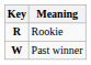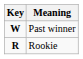 <table class="wikitable" style="font-size: 95%">
 <tr>
 <th>Key</th>
 <th>Meaning</th>
 </tr>
 <tr>
+<td style="text-align:center;"><strong><span>W</span></strong></td>
+<td>Past winner</td>
+</tr>
+<tr>
 <td style="text-align:center;"><strong><span>R</span></strong></td>
 <td>Rookie</td>
 </tr>
-<tr>
-<td style="text-align:center;"><strong><span>W</span></strong></td>
-<td>Past winner</td>
-</tr>
 </table>
